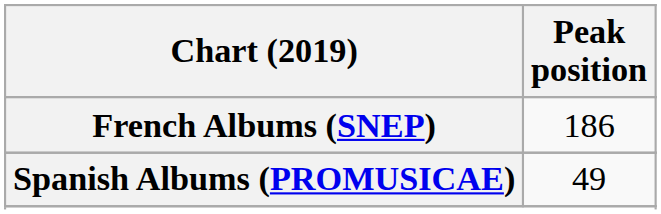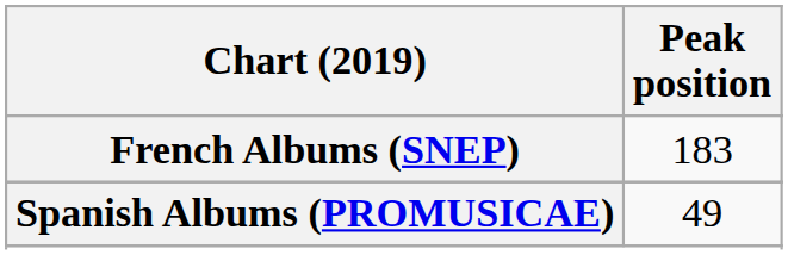 <table class="wikitable sortable plainrowheaders" style="text-align:center">
 <tr>
 <th scope="col">Chart (2019)</th>
 <th scope="col">Peak<br>position</th>
 </tr>
 <tr>
 </tr>
 <tr>
 <th scope="row">French Albums (<a href='#'>SNEP</a>)</th>
-<td>186</td>
+<td>183</td>
 </tr>
 <tr>
 </tr>
 <tr>
 </tr>
 <tr>
 </tr>
 <tr>
 <th scope="row">Spanish Albums (<a href='#'>PROMUSICAE</a>)</th>
 <td>49</td>
 </tr>
 <tr>
 </tr>
 <tr>
 </tr>
 <tr>
 </tr>
 </table>
